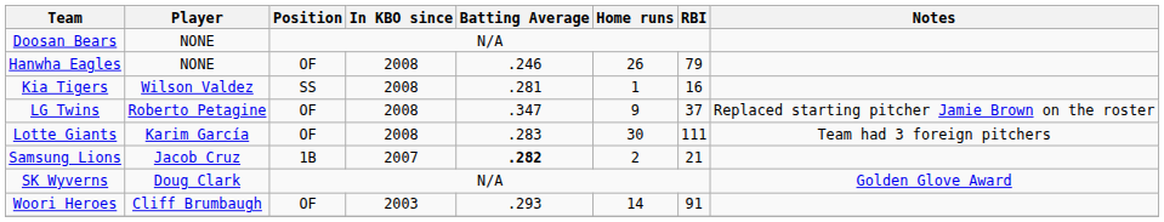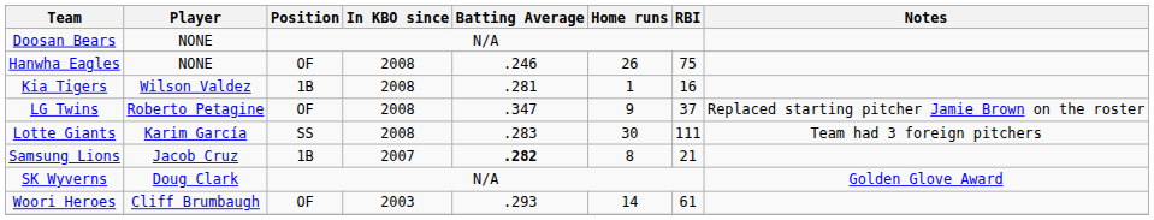 <table class="wikitable sortable" style="text-align:center;">
 <tr>
 <th>Team</th>
 <th>Player</th>
 <th>Position</th>
 <th>In KBO since</th>
 <th>Batting Average</th>
 <th>Home runs</th>
 <th>RBI</th>
 <th>Notes</th>
 </tr>
 <tr>
 <td><a href='#'>Doosan Bears</a></td>
 <td>NONE</td>
 <td colspan="5">N/A</td>
 <td></td>
 </tr>
 <tr>
 <td><a href='#'>Hanwha Eagles</a></td>
 <td>NONE</td>
 <td>OF</td>
 <td>2008</td>
 <td>.246</td>
 <td>26</td>
-<td>79</td>
+<td>75</td>
 <td></td>
 </tr>
 <tr>
 <td><a href='#'>Kia Tigers</a></td>
 <td><a href='#'>Wilson Valdez</a></td>
-<td>SS</td>
+<td>1B</td>
 <td>2008</td>
 <td>.281</td>
 <td>1</td>
 <td>16</td>
 <td></td>
 </tr>
 <tr>
 <td><a href='#'>LG Twins</a></td>
 <td><a href='#'>Roberto Petagine</a></td>
 <td>OF</td>
 <td>2008</td>
 <td>.347</td>
 <td>9</td>
 <td>37</td>
 <td>Replaced starting pitcher <a href='#'>Jamie Brown</a> on the roster</td>
 </tr>
 <tr>
 <td><a href='#'>Lotte Giants</a></td>
 <td><a href='#'>Karim García</a></td>
-<td>OF</td>
+<td>SS</td>
 <td>2008</td>
 <td>.283</td>
 <td>30</td>
 <td>111</td>
 <td>Team had 3 foreign pitchers</td>
 </tr>
 <tr>
 <td><a href='#'>Samsung Lions</a></td>
 <td><a href='#'>Jacob Cruz</a></td>
 <td>1B</td>
 <td>2007</td>
 <td><strong>.282</strong></td>
-<td>2</td>
+<td>8</td>
 <td>21</td>
 <td></td>
 </tr>
 <tr>
 <td><a href='#'>SK Wyverns</a></td>
 <td><a href='#'>Doug Clark</a></td>
 <td colspan="5">N/A</td>
 <td><a href='#'>Golden Glove Award</a></td>
 </tr>
 <tr>
 <td><a href='#'>Woori Heroes</a></td>
 <td><a href='#'>Cliff Brumbaugh</a></td>
 <td>OF</td>
 <td>2003</td>
 <td>.293</td>
 <td>14</td>
-<td>91</td>
+<td>61</td>
 <td></td>
 </tr>
 <tr>
 </tr>
 </table>
